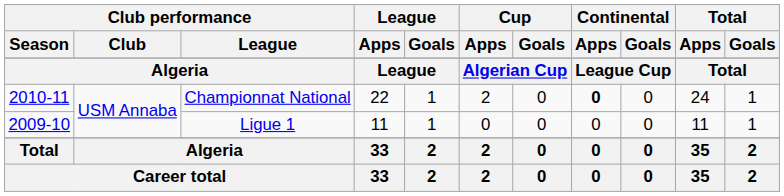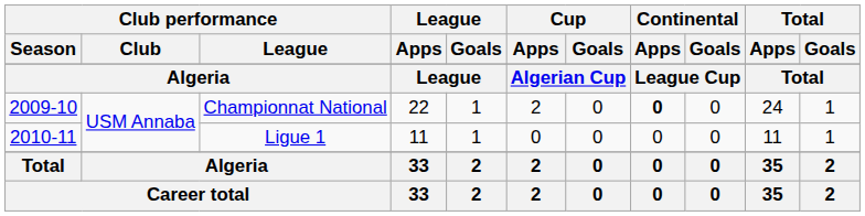 <table class="wikitable" style="text-align:center">
 <tr>
 <th colspan=3>Club performance</th>
 <th colspan=2>League</th>
 <th colspan=2>Cup</th>
 <th colspan=2>Continental</th>
 <th colspan=2>Total</th>
 </tr>
 <tr>
 <th>Season</th>
 <th>Club</th>
 <th>League</th>
 <th>Apps</th>
 <th>Goals</th>
 <th>Apps</th>
 <th>Goals</th>
 <th>Apps</th>
 <th>Goals</th>
 <th>Apps</th>
 <th>Goals</th>
 </tr>
 <tr>
 </tr>
 <tr>
 <th colspan=3>Algeria</th>
 <th colspan=2>League</th>
 <th colspan=2><a href='#'>Algerian Cup</a></th>
 <th colspan=2>League Cup</th>
 <th colspan=2>Total</th>
 </tr>
 <tr>
-<td><a href='#'>2010-11</a></td>
+<td><a href='#'>2009-10</a></td>
 <td rowspan="2"><a href='#'>USM Annaba</a></td>
 <td rowspan="1"><a href='#'>Championnat National</a></td>
 <td>22</td>
 <td>1</td>
 <td>2</td>
 <td>0</td>
 <td><strong>0</strong></td>
 <td>0</td>
 <td>24</td>
 <td>1</td>
 </tr>
 <tr>
-<td><a href='#'>2009-10</a></td>
+<td><a href='#'>2010-11</a></td>
 <td rowspan="1"><a href='#'>Ligue 1</a></td>
 <td>11</td>
 <td>1</td>
 <td>0</td>
 <td>0</td>
 <td>0</td>
 <td>0</td>
 <td>11</td>
 <td>1</td>
 </tr>
 <tr>
 </tr>
 <tr>
 <th rowspan=1>Total</th>
 <th colspan=2>Algeria</th>
 <th>33</th>
 <th>2</th>
 <th>2</th>
 <th>0</th>
 <th>0</th>
 <th>0</th>
 <th>35</th>
 <th>2</th>
 </tr>
 <tr>
 <th colspan=3>Career total</th>
 <th>33</th>
 <th>2</th>
 <th>2</th>
 <th>0</th>
 <th>0</th>
 <th>0</th>
 <th>35</th>
 <th>2</th>
 </tr>
 </table>
